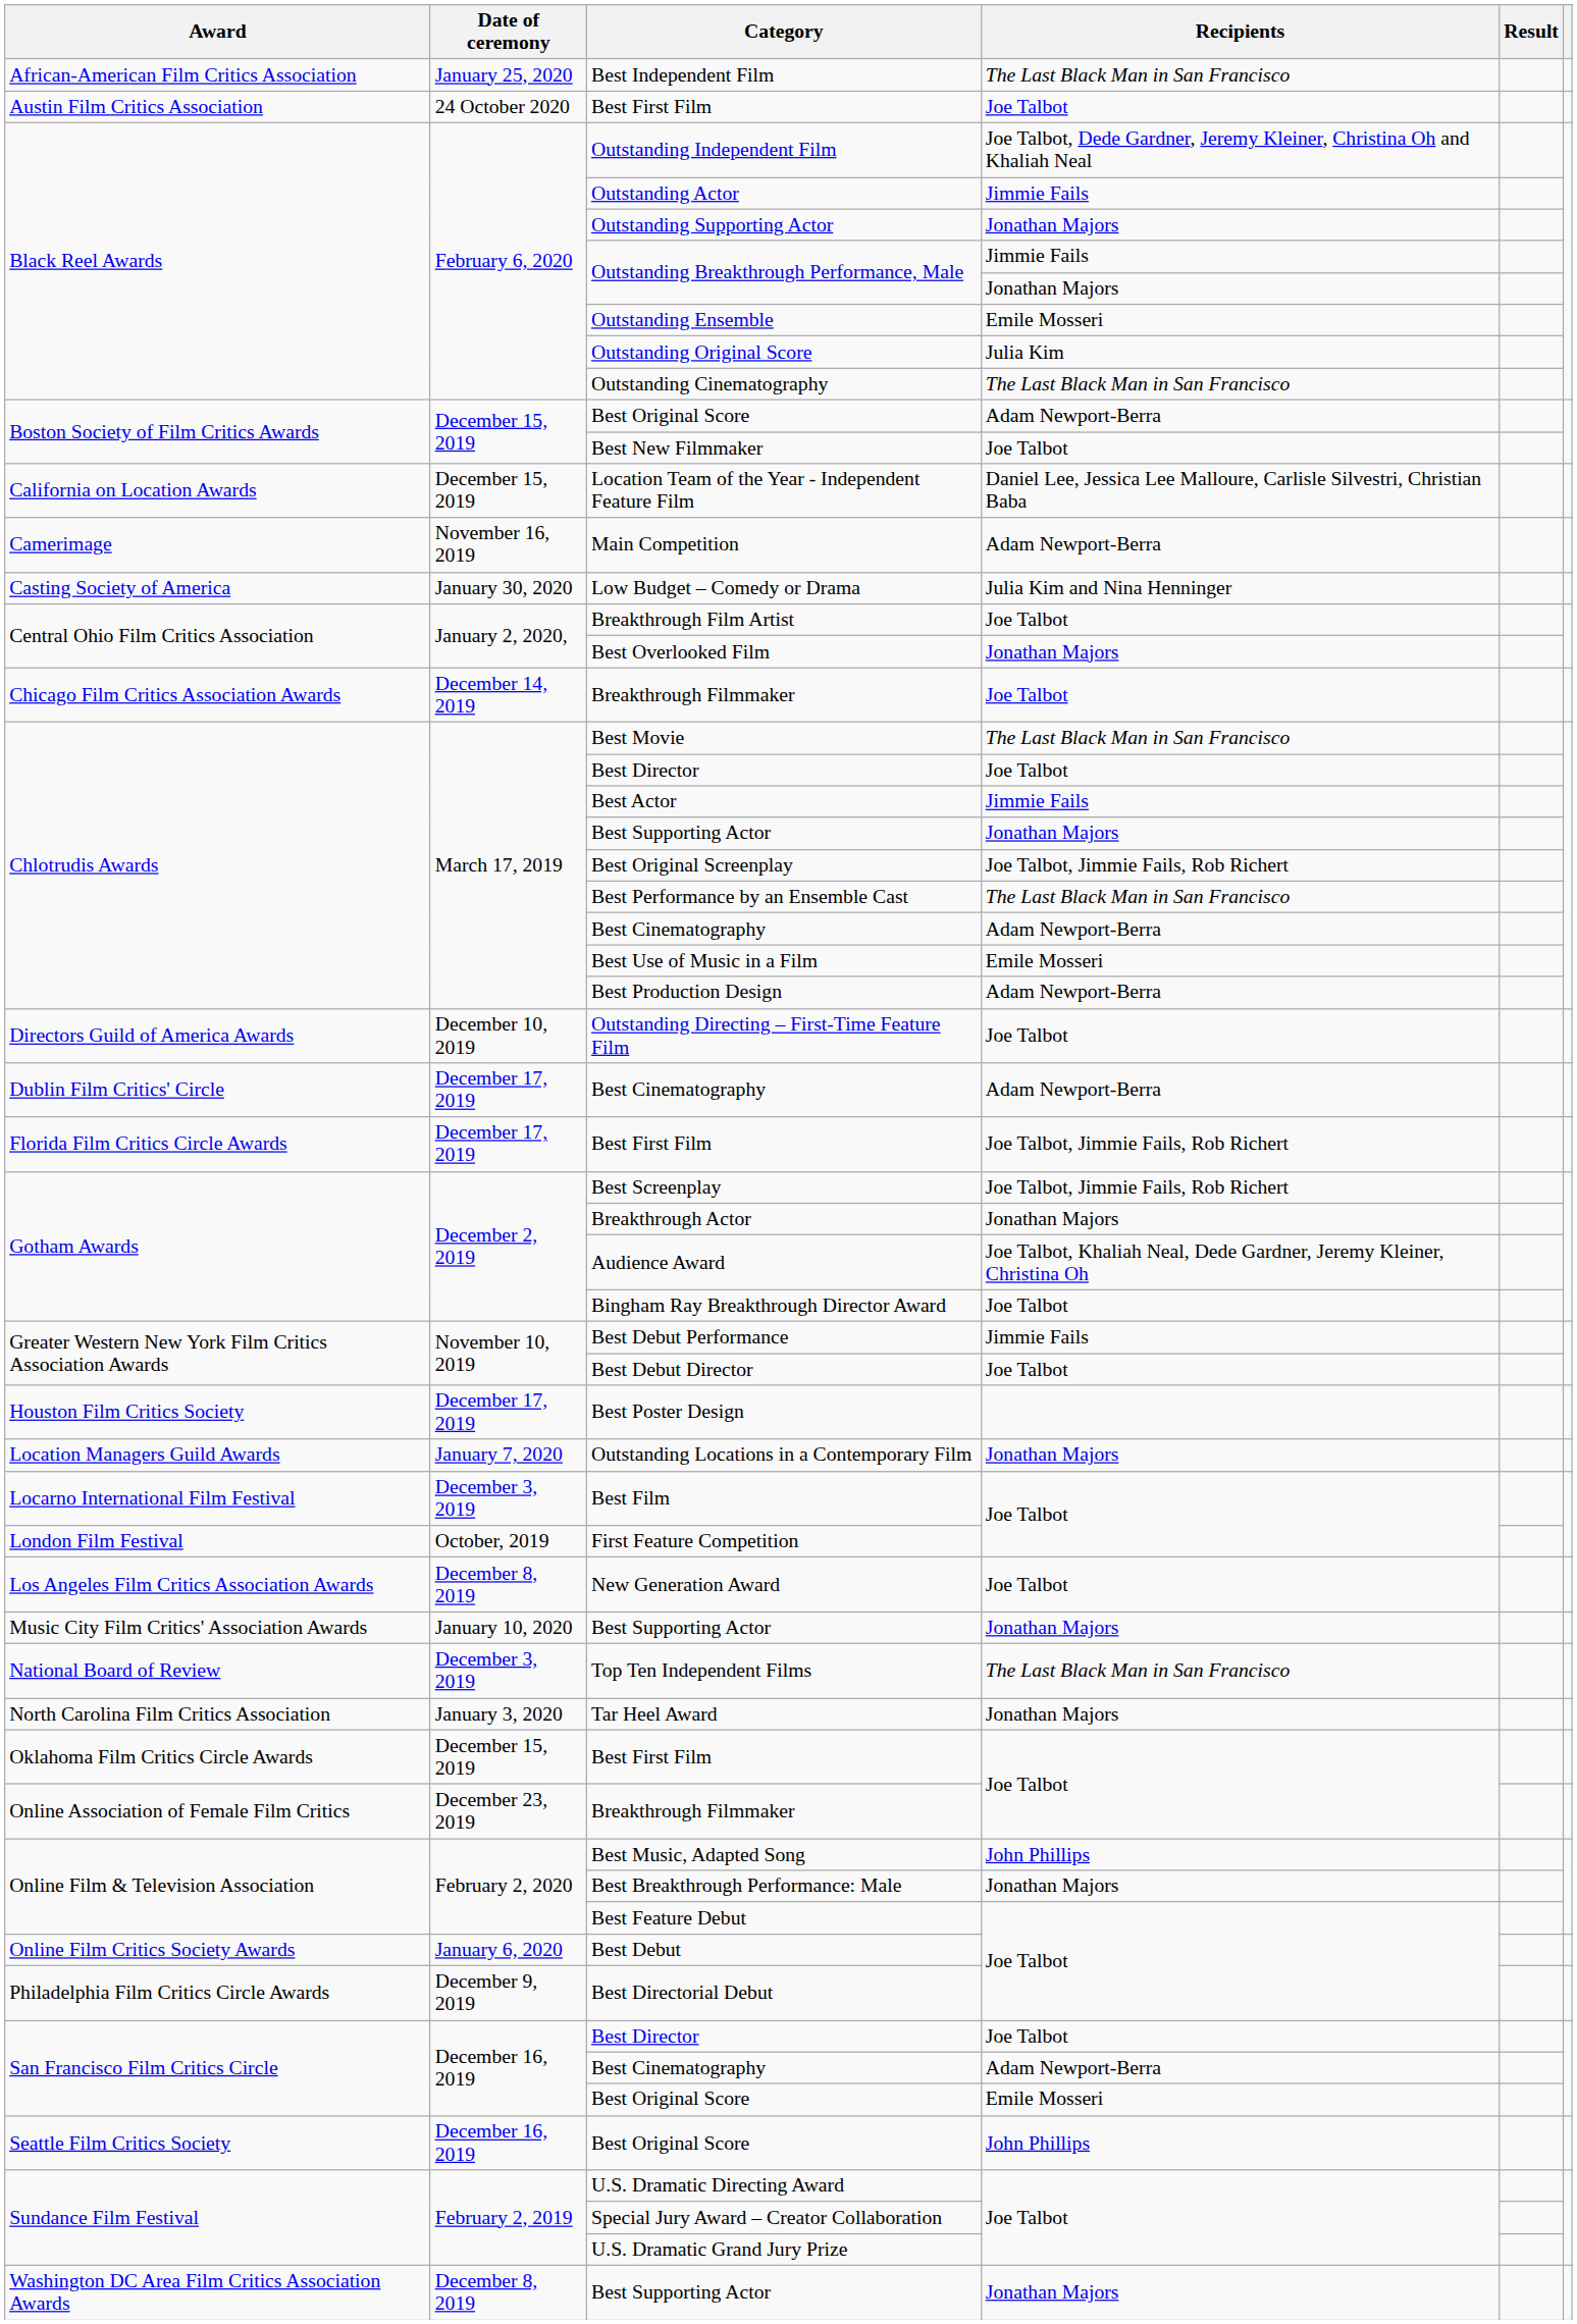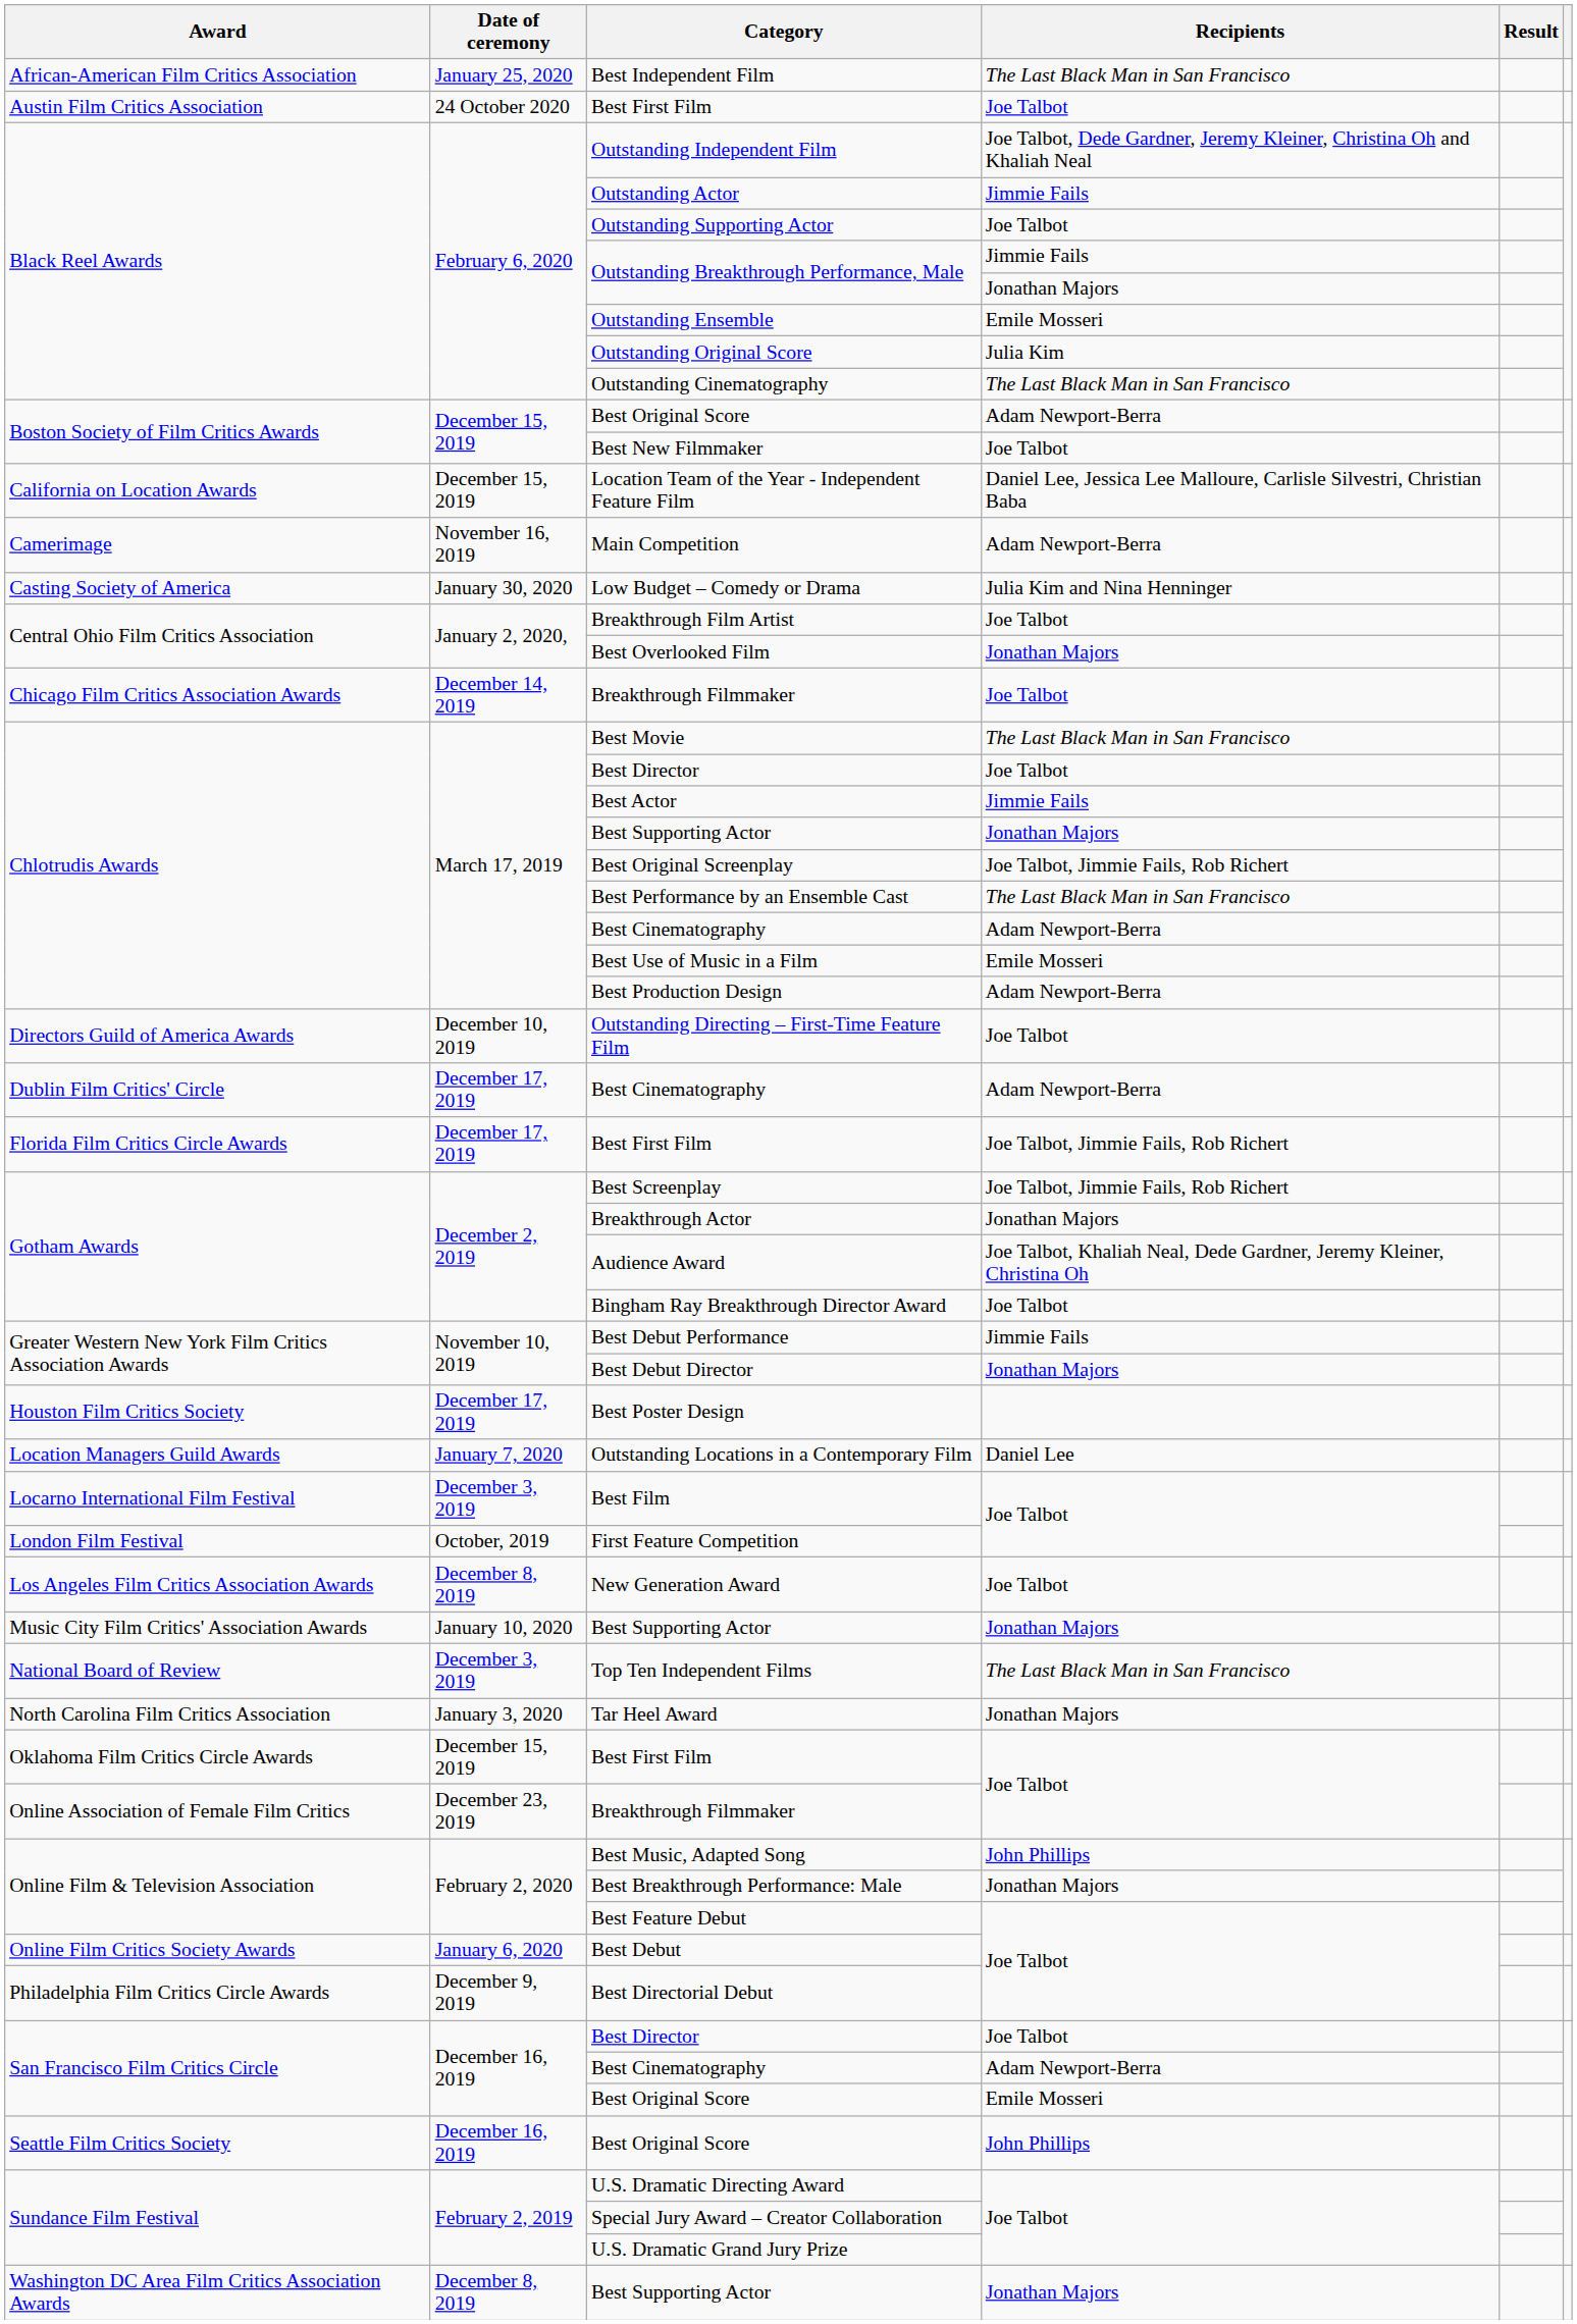 <table class="wikitable sortable plainrowheaders" style="width: 99%;">
 <tr>
 <th scope="col">Award</th>
 <th scope="col">Date of ceremony</th>
 <th scope="col">Category</th>
 <th scope="col">Recipients</th>
 <th scope="col">Result</th>
 <th scope="col" class="unsortable"></th>
 </tr>
 <tr>
 <td><a href='#'>African-American Film Critics Association</a></td>
 <td><a href='#'>January 25, 2020</a></td>
 <td>Best Independent Film</td>
 <td><em>The Last Black Man in San Francisco</em></td>
 <td></td>
 <td></td>
 </tr>
 <tr>
 <td><a href='#'>Austin Film Critics Association</a></td>
 <td>24 October 2020</td>
 <td>Best First Film</td>
 <td><a href='#'>Joe Talbot</a></td>
 <td></td>
 <td></td>
 </tr>
 <tr>
 <td rowspan="8"><a href='#'>Black Reel Awards</a></td>
 <td rowspan="8"><a href='#'>February 6, 2020</a></td>
 <td><a href='#'>Outstanding Independent Film</a></td>
 <td>Joe Talbot, <a href='#'>Dede Gardner</a>, <a href='#'>Jeremy Kleiner</a>, <a href='#'>Christina Oh</a> and Khaliah Neal</td>
 <td></td>
 <td rowspan="8"></td>
 </tr>
 <tr>
 <td><a href='#'>Outstanding Actor</a></td>
 <td><a href='#'>Jimmie Fails</a></td>
 <td></td>
 </tr>
 <tr>
 <td><a href='#'>Outstanding Supporting Actor</a></td>
-<td><a href='#'>Jonathan Majors</a></td>
+<td>Joe Talbot</td>
 <td></td>
 </tr>
 <tr>
 <td rowspan="2"><a href='#'>Outstanding Breakthrough Performance, Male</a></td>
 <td>Jimmie Fails</td>
 <td></td>
 </tr>
 <tr>
 <td>Jonathan Majors</td>
 <td></td>
 </tr>
 <tr>
 <td><a href='#'>Outstanding Ensemble</a></td>
 <td>Emile Mosseri</td>
 <td></td>
 </tr>
 <tr>
 <td><a href='#'>Outstanding Original Score</a></td>
 <td>Julia Kim</td>
 <td></td>
 </tr>
 <tr>
 <td>Outstanding Cinematography</td>
 <td><em>The Last Black Man in San Francisco</em></td>
 <td></td>
 </tr>
 <tr>
 <td rowspan="2"><a href='#'>Boston Society of Film Critics Awards</a></td>
 <td rowspan="2"><a href='#'>December 15, 2019</a></td>
 <td>Best Original Score</td>
 <td>Adam Newport-Berra</td>
 <td></td>
 <td rowspan="2"></td>
 </tr>
 <tr>
 <td>Best New Filmmaker</td>
 <td>Joe Talbot</td>
 <td></td>
 </tr>
 <tr>
 <td><a href='#'>California on Location Awards</a></td>
 <td>December 15, 2019</td>
 <td>Location Team of the Year - Independent Feature Film</td>
 <td>Daniel Lee, Jessica Lee Malloure, Carlisle Silvestri, Christian Baba</td>
 <td></td>
 <td></td>
 </tr>
 <tr>
 <td><a href='#'>Camerimage</a></td>
 <td>November 16, 2019</td>
 <td>Main Competition</td>
 <td>Adam Newport-Berra</td>
 <td></td>
 <td></td>
 </tr>
 <tr>
 <td><a href='#'>Casting Society of America</a></td>
 <td>January 30, 2020</td>
 <td>Low Budget – Comedy or Drama</td>
 <td>Julia Kim and Nina Henninger</td>
 <td></td>
 <td></td>
 </tr>
 <tr>
 <td rowspan="2">Central Ohio Film Critics Association</td>
 <td rowspan="2">January 2, 2020,</td>
 <td>Breakthrough Film Artist</td>
 <td>Joe Talbot</td>
 <td></td>
 <td rowspan="2"></td>
 </tr>
 <tr>
 <td>Best Overlooked Film</td>
 <td><a href='#'>Jonathan Majors</a></td>
 <td></td>
 </tr>
 <tr>
 <td><a href='#'>Chicago Film Critics Association Awards</a></td>
 <td><a href='#'>December 14, 2019</a></td>
 <td>Breakthrough Filmmaker</td>
 <td><a href='#'>Joe Talbot</a></td>
 <td></td>
 <td></td>
 </tr>
 <tr>
 <td rowspan="9"><a href='#'>Chlotrudis Awards</a></td>
 <td rowspan="9">March 17, 2019</td>
 <td>Best Movie</td>
 <td><em>The Last Black Man in San Francisco</em></td>
 <td></td>
 <td rowspan="9"></td>
 </tr>
 <tr>
 <td>Best Director</td>
 <td>Joe Talbot</td>
 <td></td>
 </tr>
 <tr>
 <td>Best Actor</td>
 <td><a href='#'>Jimmie Fails</a></td>
 <td></td>
 </tr>
 <tr>
 <td>Best Supporting Actor</td>
 <td><a href='#'>Jonathan Majors</a></td>
 <td></td>
 </tr>
 <tr>
 <td>Best Original Screenplay</td>
 <td>Joe Talbot, Jimmie Fails, Rob Richert</td>
 <td></td>
 </tr>
 <tr>
 <td>Best Performance by an Ensemble Cast</td>
 <td><em>The Last Black Man in San Francisco</em></td>
 <td></td>
 </tr>
 <tr>
 <td>Best Cinematography</td>
 <td>Adam Newport-Berra</td>
 <td></td>
 </tr>
 <tr>
 <td>Best Use of Music in a Film</td>
 <td>Emile Mosseri</td>
 <td></td>
 </tr>
 <tr>
 <td>Best Production Design</td>
 <td>Adam Newport-Berra</td>
 <td></td>
 </tr>
 <tr>
 <td><a href='#'>Directors Guild of America Awards</a></td>
 <td>December 10, 2019</td>
 <td><a href='#'>Outstanding Directing – First-Time Feature Film</a></td>
 <td>Joe Talbot</td>
 <td></td>
 <td></td>
 </tr>
 <tr>
 <td><a href='#'>Dublin Film Critics' Circle</a></td>
 <td><a href='#'>December 17, 2019</a></td>
 <td>Best Cinematography</td>
 <td>Adam Newport-Berra</td>
 <td></td>
 <td></td>
 </tr>
 <tr>
 <td><a href='#'>Florida Film Critics Circle Awards</a></td>
 <td><a href='#'>December 17, 2019</a></td>
 <td>Best First Film</td>
 <td rowspan="1">Joe Talbot, Jimmie Fails, Rob Richert</td>
 <td></td>
 <td></td>
 </tr>
 <tr>
 <td rowspan="4"><a href='#'>Gotham Awards</a></td>
 <td rowspan="4"><a href='#'>December 2, 2019</a></td>
 <td>Best Screenplay</td>
 <td>Joe Talbot, Jimmie Fails, Rob Richert</td>
 <td></td>
 <td rowspan="4"></td>
 </tr>
 <tr>
 <td>Breakthrough Actor</td>
 <td>Jonathan Majors</td>
 <td></td>
 </tr>
 <tr>
 <td>Audience Award</td>
 <td>Joe Talbot, Khaliah Neal, Dede Gardner, Jeremy Kleiner, <a href='#'>Christina Oh</a></td>
 <td></td>
 </tr>
 <tr>
 <td rowspan="1">Bingham Ray Breakthrough Director Award</td>
 <td>Joe Talbot</td>
 <td></td>
 </tr>
 <tr>
 <td rowspan="2">Greater Western New York Film Critics Association Awards</td>
 <td rowspan="2">November 10, 2019</td>
 <td>Best Debut Performance</td>
 <td>Jimmie Fails</td>
 <td></td>
 <td rowspan="2"></td>
 </tr>
 <tr>
 <td>Best Debut Director</td>
-<td>Joe Talbot</td>
+<td><a href='#'>Jonathan Majors</a></td>
 <td></td>
 </tr>
 <tr>
 <td><a href='#'>Houston Film Critics Society</a></td>
 <td><a href='#'>December 17, 2019</a></td>
 <td>Best Poster Design</td>
 <td></td>
 <td></td>
 <td></td>
 </tr>
 <tr>
 <td><a href='#'>Location Managers Guild Awards</a></td>
 <td><a href='#'>January 7, 2020</a></td>
 <td>Outstanding Locations in a Contemporary Film</td>
-<td><a href='#'>Jonathan Majors</a></td>
+<td>Daniel Lee</td>
 <td></td>
 <td></td>
 </tr>
 <tr>
 <td><a href='#'>Locarno International Film Festival</a></td>
 <td><a href='#'>December 3, 2019</a></td>
 <td>Best Film</td>
 <td rowspan="2">Joe Talbot</td>
 <td></td>
 <td rowspan="2"></td>
 </tr>
 <tr>
 <td><a href='#'>London Film Festival</a></td>
 <td>October, 2019</td>
 <td rowspan="1">First Feature Competition</td>
 <td></td>
 </tr>
 <tr>
 <td><a href='#'>Los Angeles Film Critics Association Awards</a></td>
 <td><a href='#'>December 8, 2019</a></td>
 <td rowspan="1">New Generation Award</td>
 <td>Joe Talbot</td>
 <td></td>
 <td></td>
 </tr>
 <tr>
 <td>Music City Film Critics' Association Awards</td>
 <td>January 10, 2020</td>
 <td>Best Supporting Actor</td>
 <td><a href='#'>Jonathan Majors</a></td>
 <td></td>
 <td></td>
 </tr>
 <tr>
 <td><a href='#'>National Board of Review</a></td>
 <td><a href='#'>December 3, 2019</a></td>
 <td>Top Ten Independent Films</td>
 <td><em>The Last Black Man in San Francisco</em></td>
 <td></td>
 <td></td>
 </tr>
 <tr>
 <td>North Carolina Film Critics Association</td>
 <td>January 3, 2020</td>
 <td rowspan="1">Tar Heel Award</td>
 <td>Jonathan Majors</td>
 <td></td>
 <td></td>
 </tr>
 <tr>
 <td>Oklahoma Film Critics Circle Awards</td>
 <td>December 15, 2019</td>
 <td>Best First Film</td>
 <td rowspan="2">Joe Talbot</td>
 <td></td>
 <td></td>
 </tr>
 <tr>
 <td>Online Association of Female Film Critics</td>
 <td>December 23, 2019</td>
 <td>Breakthrough Filmmaker</td>
 <td></td>
 <td></td>
 </tr>
 <tr>
 <td rowspan="3">Online Film & Television Association</td>
 <td rowspan="3">February 2, 2020</td>
 <td>Best Music, Adapted Song</td>
 <td><a href='#'>John Phillips</a></td>
 <td></td>
 <td rowspan="3"></td>
 </tr>
 <tr>
 <td>Best Breakthrough Performance: Male</td>
 <td>Jonathan Majors</td>
 <td></td>
 </tr>
 <tr>
 <td>Best Feature Debut</td>
 <td rowspan="3">Joe Talbot</td>
 <td></td>
 </tr>
 <tr>
 <td><a href='#'>Online Film Critics Society Awards</a></td>
 <td><a href='#'>January 6, 2020</a></td>
 <td>Best Debut</td>
 <td></td>
 <td></td>
 </tr>
 <tr>
 <td>Philadelphia Film Critics Circle Awards</td>
 <td>December 9, 2019</td>
 <td>Best Directorial Debut</td>
 <td></td>
 <td></td>
 </tr>
 <tr>
 <td rowspan="3"><a href='#'>San Francisco Film Critics Circle</a></td>
 <td rowspan="3">December 16, 2019</td>
 <td><a href='#'>Best Director</a></td>
 <td>Joe Talbot</td>
 <td></td>
 <td rowspan="3"></td>
 </tr>
 <tr>
 <td>Best Cinematography</td>
 <td>Adam Newport-Berra</td>
 <td></td>
 </tr>
 <tr>
 <td>Best Original Score</td>
 <td>Emile Mosseri</td>
 <td></td>
 </tr>
 <tr>
 <td><a href='#'>Seattle Film Critics Society</a></td>
 <td><a href='#'>December 16, 2019</a></td>
 <td>Best Original Score</td>
 <td><a href='#'>John Phillips</a></td>
 <td></td>
 <td></td>
 </tr>
 <tr>
 <td rowspan="3"><a href='#'>Sundance Film Festival</a></td>
 <td rowspan="3"><a href='#'>February 2, 2019</a></td>
 <td>U.S. Dramatic Directing Award</td>
 <td rowspan="3">Joe Talbot</td>
 <td></td>
 <td rowspan="3"></td>
 </tr>
 <tr>
 <td>Special Jury Award – Creator Collaboration</td>
 <td></td>
 </tr>
 <tr>
 <td>U.S. Dramatic Grand Jury Prize</td>
 <td></td>
 </tr>
 <tr>
 <td><a href='#'>Washington DC Area Film Critics Association Awards</a></td>
 <td><a href='#'>December 8, 2019</a></td>
 <td>Best Supporting Actor</td>
 <td><a href='#'>Jonathan Majors</a></td>
 <td></td>
 <td></td>
 </tr>
 </table>
